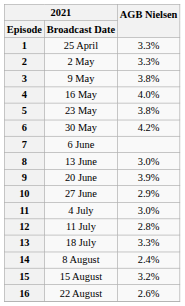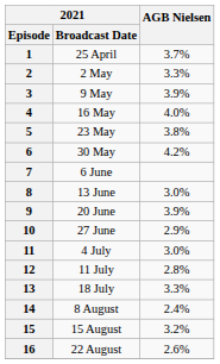 <table class=wikitable style=text-align:center>
 <tr>
 <th colspan=2>2021</th>
 <th rowspan=2>AGB Nielsen<br><br></th>
 </tr>
 <tr>
 <th>Episode</th>
 <th>Broadcast Date</th>
 </tr>
 <tr>
 <th>1</th>
 <td>25 April</td>
-<td>3.3%</td>
+<td>3.7%</td>
 </tr>
 <tr>
 <th>2</th>
 <td>2 May</td>
 <td>3.3%</td>
 </tr>
 <tr>
 <th>3</th>
 <td>9 May</td>
-<td>3.8%</td>
+<td>3.9%</td>
 </tr>
 <tr>
 <th>4</th>
 <td>16 May</td>
 <td>4.0%</td>
 </tr>
 <tr>
 <th>5</th>
 <td>23 May</td>
 <td>3.8%</td>
 </tr>
 <tr>
 <th>6</th>
 <td>30 May</td>
 <td>4.2%</td>
 </tr>
 <tr>
 <th>7</th>
 <td>6 June</td>
 <td></td>
 </tr>
 <tr>
 <th>8</th>
 <td>13 June</td>
 <td>3.0%</td>
 </tr>
 <tr>
 <th>9</th>
 <td>20 June</td>
 <td>3.9%</td>
 </tr>
 <tr>
 <th>10</th>
 <td>27 June</td>
 <td>2.9%</td>
 </tr>
 <tr>
 <th>11</th>
 <td>4 July</td>
 <td>3.0%</td>
 </tr>
 <tr>
 <th>12</th>
 <td>11 July</td>
 <td>2.8%</td>
 </tr>
 <tr>
 <th>13</th>
 <td>18 July</td>
 <td>3.3%</td>
 </tr>
 <tr>
 <th>14</th>
 <td>8 August</td>
 <td>2.4%</td>
 </tr>
 <tr>
 <th>15</th>
 <td>15 August</td>
 <td>3.2%</td>
 </tr>
 <tr>
 <th>16</th>
 <td>22 August</td>
 <td>2.6%</td>
 </tr>
 <tr>
 </tr>
 </table>
